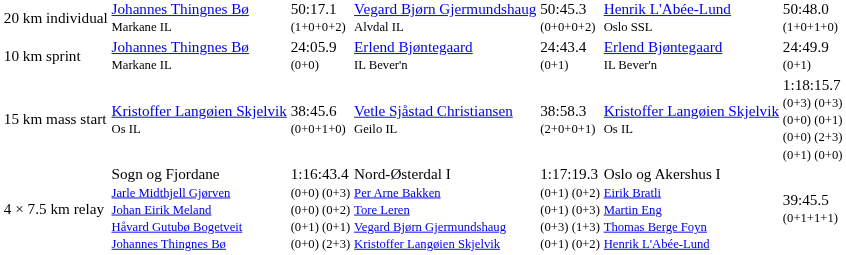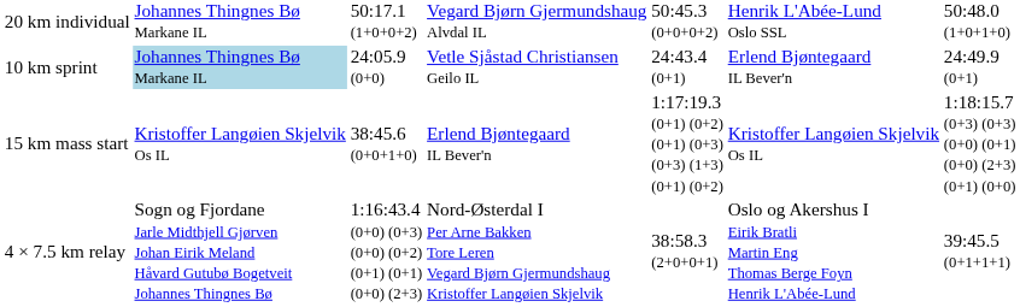 <table>
 <tr>
 <td>20 km individual<br><em></em></td>
 <td><a href='#'>Johannes Thingnes Bø</a><br><small>Markane IL</small></td>
 <td>50:17.1<br><small>(1+0+0+2)</small></td>
 <td><a href='#'>Vegard Bjørn Gjermundshaug</a><br><small>Alvdal IL</small></td>
 <td>50:45.3<br><small>(0+0+0+2)</small></td>
 <td><a href='#'>Henrik L'Abée-Lund</a><br><small>Oslo SSL</small></td>
 <td>50:48.0<br><small>(1+0+1+0)</small></td>
 </tr>
 <tr>
 <td>10 km sprint<br><em></em></td>
-<td><a href='#'>Johannes Thingnes Bø</a><br><small>Markane IL</small></td>
+<td style="background: lightblue;"><a href='#'>Johannes Thingnes Bø</a><br><small>Markane IL</small></td>
 <td>24:05.9<br><small>(0+0)</small></td>
-<td><a href='#'>Erlend Bjøntegaard</a><br><small>IL Bever'n</small></td>
+<td><a href='#'>Vetle Sjåstad Christiansen</a><br><small>Geilo IL</small></td>
 <td>24:43.4<br><small>(0+1)</small></td>
 <td><a href='#'>Erlend Bjøntegaard</a><br><small>IL Bever'n</small></td>
 <td>24:49.9<br><small>(0+1)</small></td>
 </tr>
 <tr>
 <td>15 km mass start<br><em></em></td>
 <td><a href='#'>Kristoffer Langøien Skjelvik</a><br><small>Os IL</small></td>
 <td>38:45.6<br><small>(0+0+1+0)</small></td>
-<td><a href='#'>Vetle Sjåstad Christiansen</a><br><small>Geilo IL</small></td>
-<td>38:58.3<br><small>(2+0+0+1)</small></td>
+<td><a href='#'>Erlend Bjøntegaard</a><br><small>IL Bever'n</small></td>
+<td>1:17:19.3<br><small>(0+1) (0+2)<br>(0+1) (0+3)<br>(0+3) (1+3)<br>(0+1) (0+2)</small></td>
 <td><a href='#'>Kristoffer Langøien Skjelvik</a><br><small>Os IL</small></td>
 <td>1:18:15.7<br><small>(0+3) (0+3)<br>(0+0) (0+1)<br>(0+0) (2+3)<br>(0+1) (0+0)</small></td>
 </tr>
 <tr>
 <td>4 × 7.5 km relay<br><em></em></td>
 <td>Sogn og Fjordane<br><small><a href='#'>Jarle Midthjell Gjørven</a><br><a href='#'>Johan Eirik Meland</a><br><a href='#'>Håvard Gutubø Bogetveit</a><br><a href='#'>Johannes Thingnes Bø</a></small></td>
 <td>1:16:43.4<br><small>(0+0) (0+3)<br>(0+0) (0+2)<br>(0+1) (0+1)<br>(0+0) (2+3)</small></td>
 <td>Nord-Østerdal I<br><small><a href='#'>Per Arne Bakken</a><br><a href='#'>Tore Leren</a><br><a href='#'>Vegard Bjørn Gjermundshaug</a><br><a href='#'>Kristoffer Langøien Skjelvik</a></small></td>
-<td>1:17:19.3<br><small>(0+1) (0+2)<br>(0+1) (0+3)<br>(0+3) (1+3)<br>(0+1) (0+2)</small></td>
+<td>38:58.3<br><small>(2+0+0+1)</small></td>
 <td>Oslo og Akershus I<br><small><a href='#'>Eirik Bratli</a><br><a href='#'>Martin Eng</a><br><a href='#'>Thomas Berge Foyn</a><br><a href='#'>Henrik L'Abée-Lund</a></small></td>
 <td>39:45.5<br><small>(0+1+1+1)</small></td>
 </tr>
 </table>
